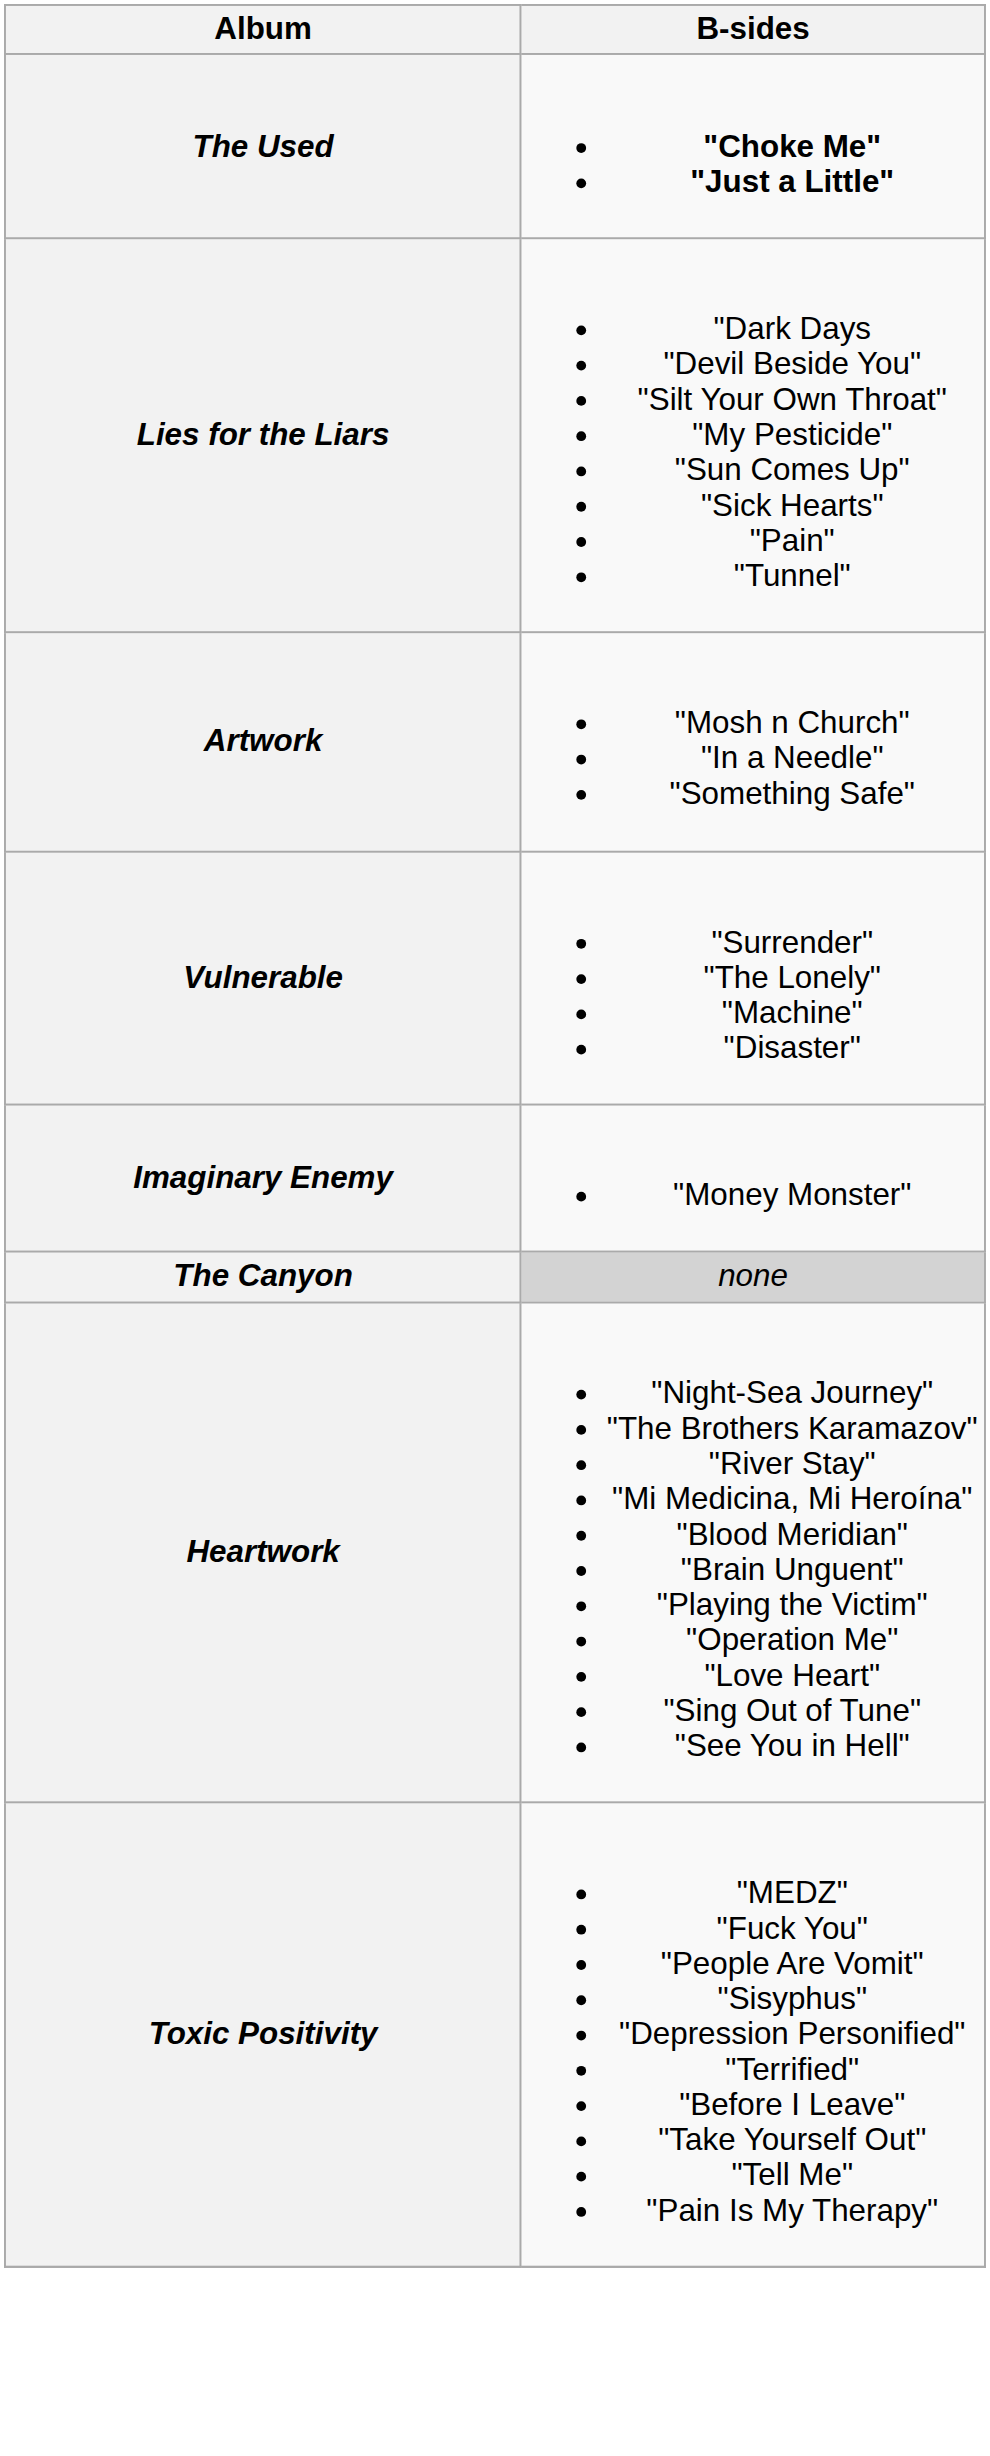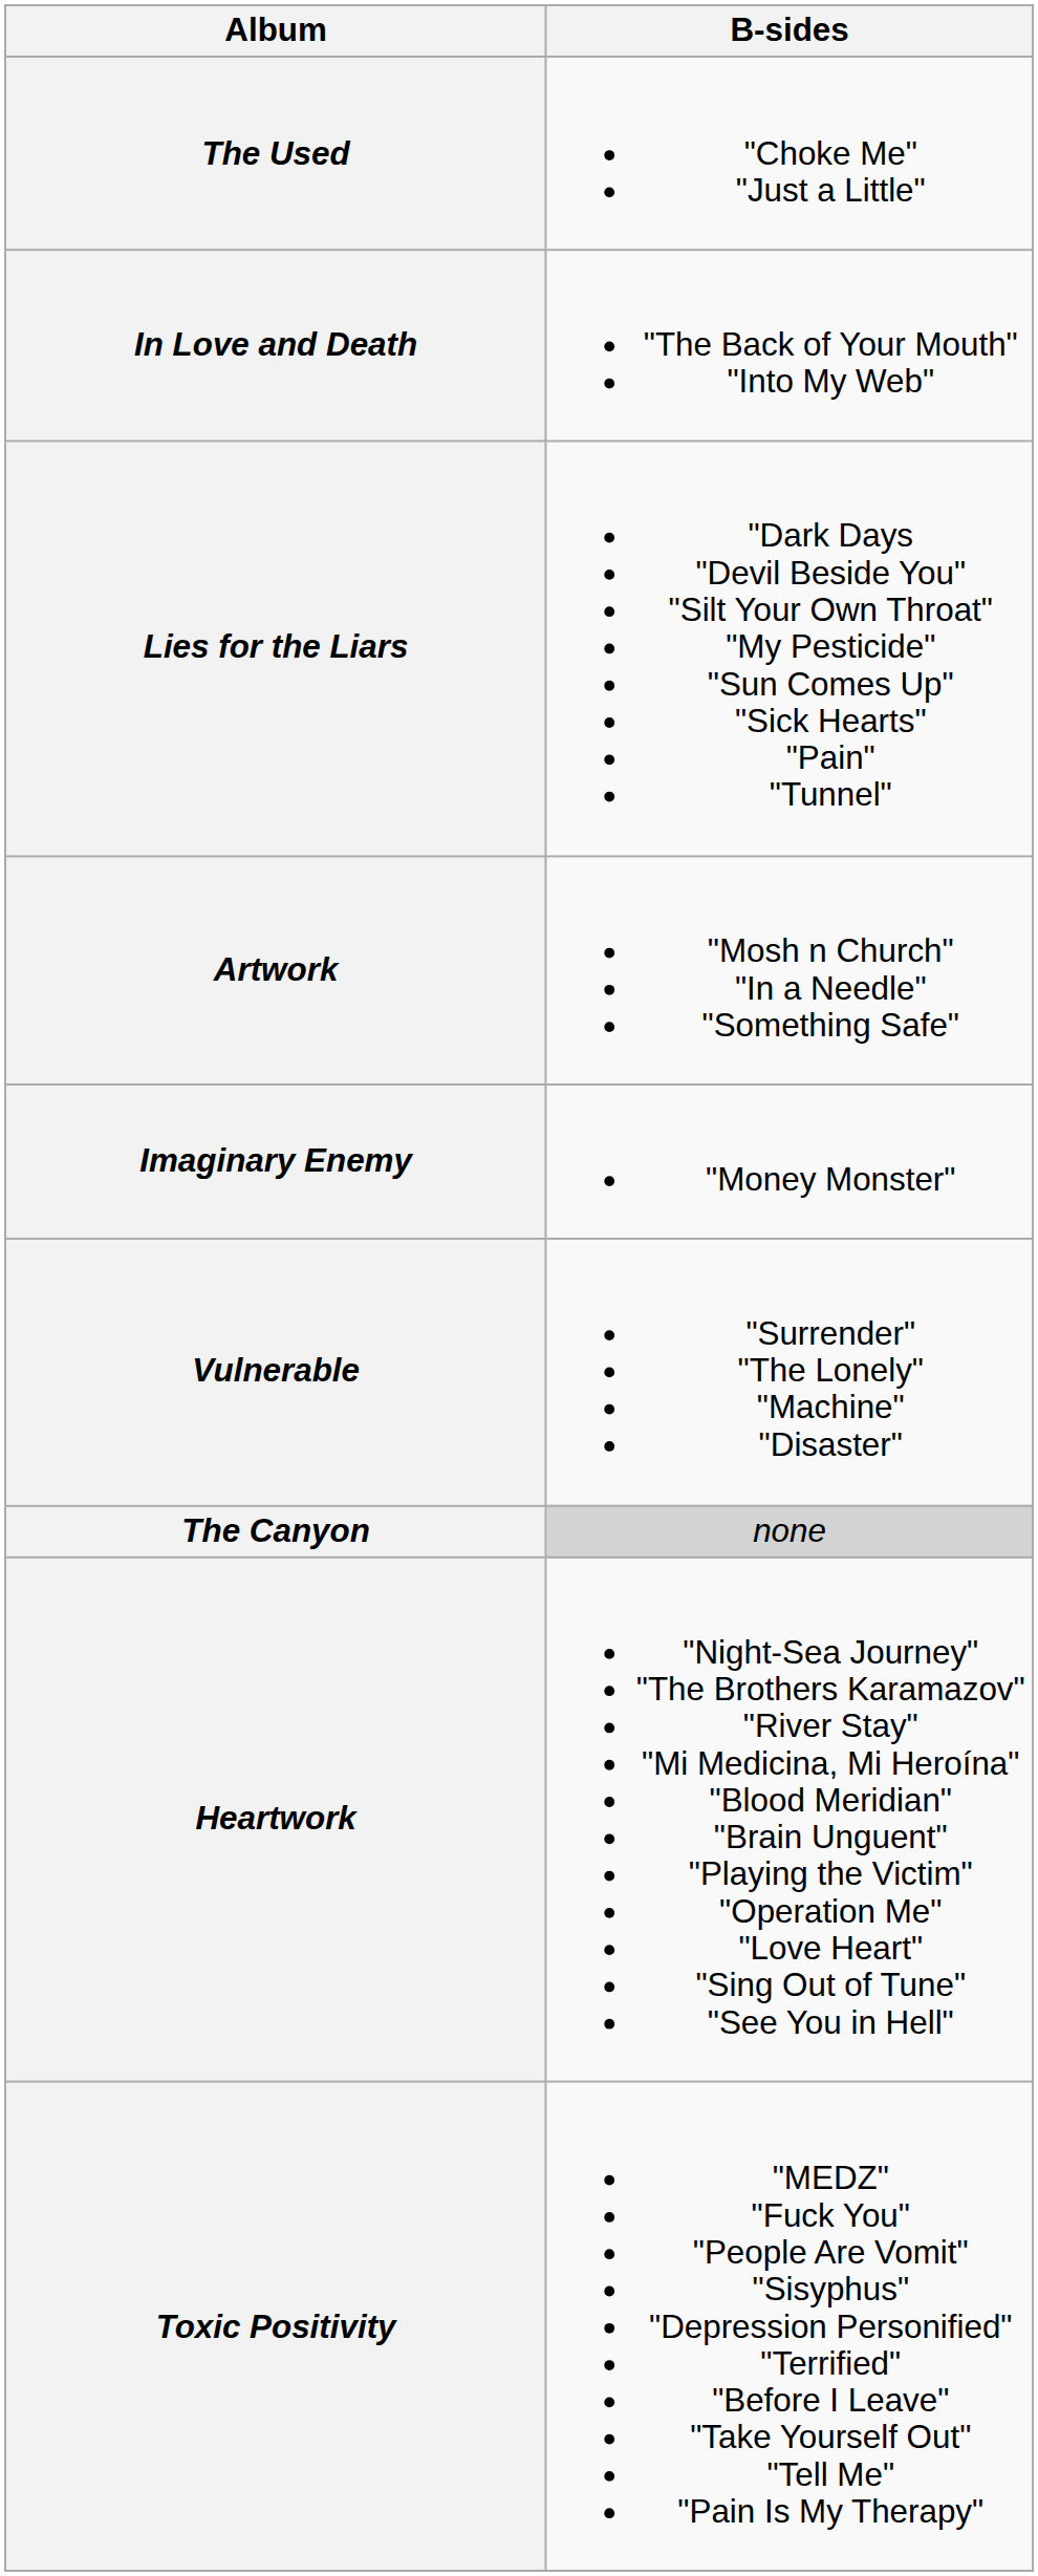 <table class="wikitable plainrowheaders" style="text-align:center;">
 <tr>
 <th scope="col" style="width:16em;">Album</th>
 <th scope="col">B-sides</th>
 </tr>
 <tr>
 <th scope="row"><em>The Used</em></th>
-<td><strong><br><ul><li>"Choke Me"</li><li>"Just a Little"</li></ul></strong></td>
+<td><br><ul><li>"Choke Me"</li><li>"Just a Little"</li></ul></td>
+</tr>
+<tr>
+<th scope="row"><em>In Love and Death</em></th>
+<td><br><ul><li>"The Back of Your Mouth"</li><li>"Into My Web"</li></ul></td>
 </tr>
 <tr>
 <th scope="row"><em>Lies for the Liars</em></th>
 <td><br><ul><li>"Dark Days</li><li>"Devil Beside You"</li><li>"Silt Your Own Throat"</li><li>"My Pesticide"</li><li>"Sun Comes Up"</li><li>"Sick Hearts"</li><li>"Pain"</li><li>"Tunnel"</li></ul></td>
 </tr>
 <tr>
 <th scope="row"><em>Artwork</em></th>
 <td><br><ul><li>"Mosh n Church"</li><li>"In a Needle"</li><li>"Something Safe"</li></ul></td>
 </tr>
 <tr>
+<th scope="row"><em>Imaginary Enemy</em></th>
+<td><br><ul><li>"Money Monster"</li></ul></td>
+</tr>
+<tr>
 <th scope="row"><em>Vulnerable</em></th>
 <td><br><ul><li>"Surrender"</li><li>"The Lonely"</li><li>"Machine"</li><li>"Disaster"</li></ul></td>
-</tr>
-<tr>
-<th scope="row"><em>Imaginary Enemy</em></th>
-<td><br><ul><li>"Money Monster"</li></ul></td>
 </tr>
 <tr>
 <th scope="row"><em>The Canyon</em></th>
 <td style="background: lightgrey;"><em>none</em></td>
 </tr>
 <tr>
 <th scope="row"><em>Heartwork</em></th>
 <td><br><ul><li>"Night-Sea Journey"</li><li>"The Brothers Karamazov"</li><li>"River Stay"</li><li>"Mi Medicina, Mi Heroína"</li><li>"Blood Meridian"</li><li>"Brain Unguent"</li><li>"Playing the Victim"</li><li>"Operation Me"</li><li>"Love Heart"</li><li>"Sing Out of Tune"</li><li>"See You in Hell"</li></ul></td>
 </tr>
 <tr>
 <th scope="row"><em>Toxic Positivity</em></th>
 <td><br><ul><li>"MEDZ"</li><li>"Fuck You"</li><li>"People Are Vomit"</li><li>"Sisyphus"</li><li>"Depression Personified"</li><li>"Terrified"</li><li>"Before I Leave"</li><li>"Take Yourself Out"</li><li>"Tell Me"</li><li>"Pain Is My Therapy"</li></ul></td>
 </tr>
 <tr>
 </tr>
 </table>
